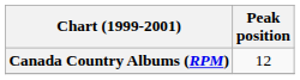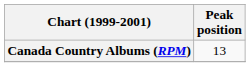 <table class="wikitable plainrowheaders">
 <tr>
 <th>Chart (1999-2001)</th>
 <th>Peak<br>position</th>
 </tr>
 <tr>
 <th scope="row">Canada Country Albums (<em><a href='#'>RPM</a></em>)</th>
-<td align="center">12</td>
+<td align="center">13</td>
 </tr>
 <tr>
 </tr>
 <tr>
 </tr>
 <tr>
 </tr>
 <tr>
 </tr>
 </table>
